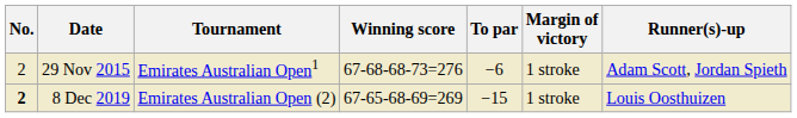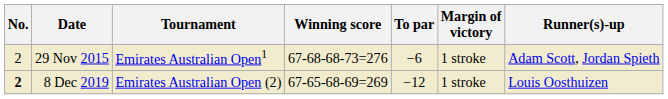 <table class="wikitable" style="font-size:95%;">
 <tr>
 <th>No.</th>
 <th>Date</th>
 <th>Tournament</th>
 <th>Winning score</th>
 <th>To par</th>
 <th>Margin of<br>victory</th>
 <th>Runner(s)-up</th>
 </tr>
 <tr style="background:#f2ecce;">
 <td align=center>2</td>
 <td align=right>29 Nov <a href='#'>2015</a></td>
 <td><a href='#'>Emirates Australian Open</a><sup>1</sup></td>
 <td>67-68-68-73=276</td>
 <td align=center>−6</td>
 <td>1 stroke</td>
 <td> <a href='#'>Adam Scott</a>,  <a href='#'>Jordan Spieth</a></td>
 </tr>
 <tr style="background:#f2ecce;">
 <td align=center><strong>2</strong></td>
 <td align=right>8 Dec <a href='#'>2019</a></td>
 <td><a href='#'>Emirates Australian Open</a> (2)</td>
 <td>67-65-68-69=269</td>
-<td align=center>−15</td>
+<td align=center>−12</td>
 <td>1 stroke</td>
 <td> <a href='#'>Louis Oosthuizen</a></td>
 </tr>
 </table>
